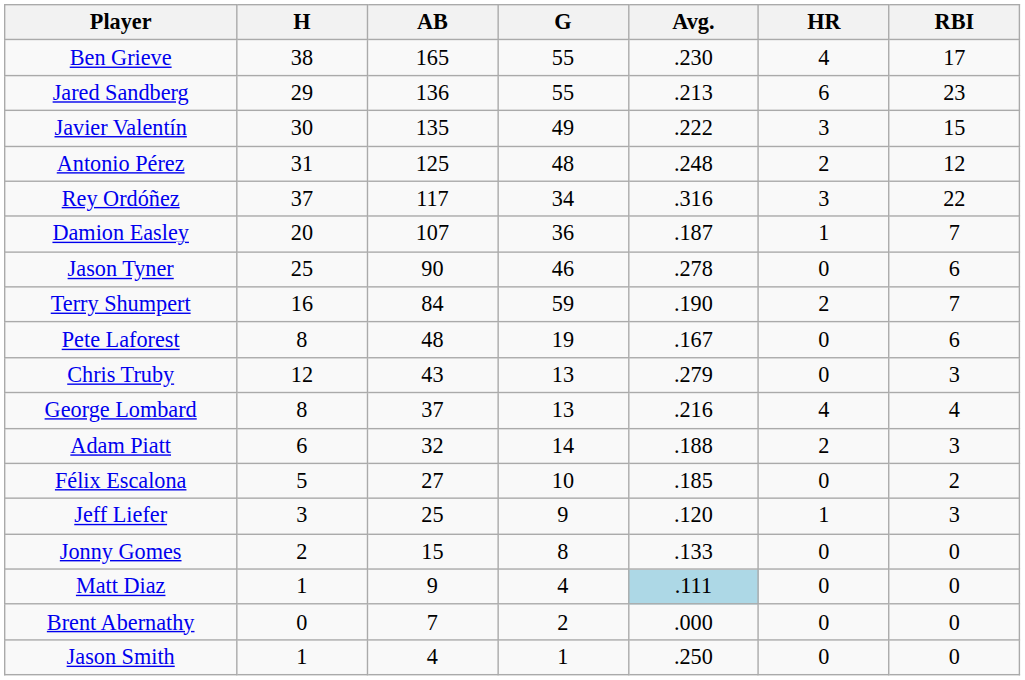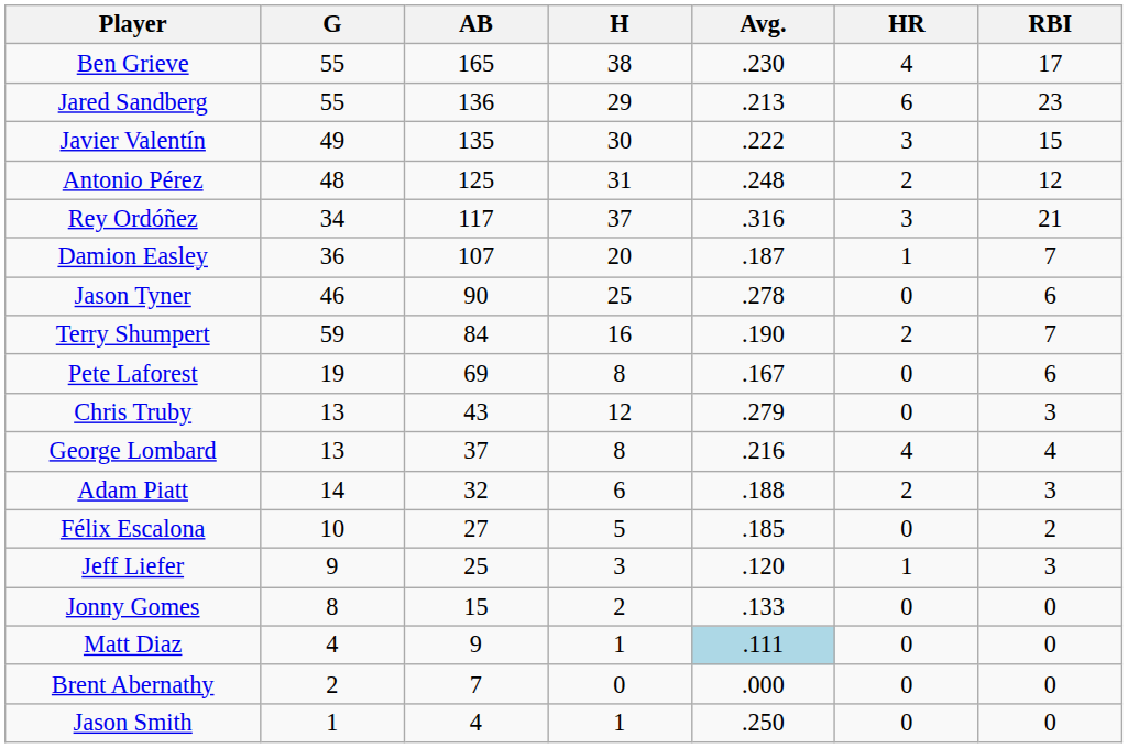 <table class="wikitable sortable">
 <tr>
 <th bgcolor="#DDDDFF" width="16%">Player</th>
+<th bgcolor="#DDDDFF" width="9%">G</th>
+<th bgcolor="#DDDDFF" width="9%">AB</th>
 <th bgcolor="#DDDDFF" width="9%">H</th>
-<th bgcolor="#DDDDFF" width="9%">AB</th>
-<th bgcolor="#DDDDFF" width="9%">G</th>
 <th bgcolor="#DDDDFF" width="9%">Avg.</th>
 <th bgcolor="#DDDDFF" width="9%">HR</th>
 <th bgcolor="#DDDDFF" width="9%">RBI</th>
 </tr>
 <tr align="center">
 <td><a href='#'>Ben Grieve</a></td>
+<td>55</td>
+<td>165</td>
 <td>38</td>
-<td>165</td>
-<td>55</td>
 <td>.230</td>
 <td>4</td>
 <td>17</td>
 </tr>
 <tr align=center>
 <td><a href='#'>Jared Sandberg</a></td>
+<td>55</td>
+<td>136</td>
 <td>29</td>
-<td>136</td>
-<td>55</td>
 <td>.213</td>
 <td>6</td>
 <td>23</td>
 </tr>
 <tr align=center>
 <td><a href='#'>Javier Valentín</a></td>
+<td>49</td>
+<td>135</td>
 <td>30</td>
-<td>135</td>
-<td>49</td>
 <td>.222</td>
 <td>3</td>
 <td>15</td>
 </tr>
 <tr align=center>
 <td><a href='#'>Antonio Pérez</a></td>
+<td>48</td>
+<td>125</td>
 <td>31</td>
-<td>125</td>
-<td>48</td>
 <td>.248</td>
 <td>2</td>
 <td>12</td>
 </tr>
 <tr align=center>
 <td><a href='#'>Rey Ordóñez</a></td>
+<td>34</td>
+<td>117</td>
 <td>37</td>
-<td>117</td>
-<td>34</td>
 <td>.316</td>
 <td>3</td>
-<td>22</td>
+<td>21</td>
 </tr>
 <tr align=center>
 <td><a href='#'>Damion Easley</a></td>
+<td>36</td>
+<td>107</td>
 <td>20</td>
-<td>107</td>
-<td>36</td>
 <td>.187</td>
 <td>1</td>
 <td>7</td>
 </tr>
 <tr align=center>
 <td><a href='#'>Jason Tyner</a></td>
+<td>46</td>
+<td>90</td>
 <td>25</td>
-<td>90</td>
-<td>46</td>
 <td>.278</td>
 <td>0</td>
 <td>6</td>
 </tr>
 <tr align=center>
 <td><a href='#'>Terry Shumpert</a></td>
+<td>59</td>
+<td>84</td>
 <td>16</td>
-<td>84</td>
-<td>59</td>
 <td>.190</td>
 <td>2</td>
 <td>7</td>
 </tr>
 <tr align=center>
 <td><a href='#'>Pete Laforest</a></td>
+<td>19</td>
+<td>69</td>
 <td>8</td>
-<td>48</td>
-<td>19</td>
 <td>.167</td>
 <td>0</td>
 <td>6</td>
 </tr>
 <tr align=center>
 <td><a href='#'>Chris Truby</a></td>
+<td>13</td>
+<td>43</td>
 <td>12</td>
-<td>43</td>
-<td>13</td>
 <td>.279</td>
 <td>0</td>
 <td>3</td>
 </tr>
 <tr align=center>
 <td><a href='#'>George Lombard</a></td>
+<td>13</td>
+<td>37</td>
 <td>8</td>
-<td>37</td>
-<td>13</td>
 <td>.216</td>
 <td>4</td>
 <td>4</td>
 </tr>
 <tr align=center>
 <td><a href='#'>Adam Piatt</a></td>
+<td>14</td>
+<td>32</td>
 <td>6</td>
-<td>32</td>
-<td>14</td>
 <td>.188</td>
 <td>2</td>
 <td>3</td>
 </tr>
 <tr align=center>
 <td><a href='#'>Félix Escalona</a></td>
+<td>10</td>
+<td>27</td>
 <td>5</td>
-<td>27</td>
-<td>10</td>
 <td>.185</td>
 <td>0</td>
 <td>2</td>
 </tr>
 <tr align=center>
 <td><a href='#'>Jeff Liefer</a></td>
+<td>9</td>
+<td>25</td>
 <td>3</td>
-<td>25</td>
-<td>9</td>
 <td>.120</td>
 <td>1</td>
 <td>3</td>
 </tr>
 <tr align=center>
 <td><a href='#'>Jonny Gomes</a></td>
+<td>8</td>
+<td>15</td>
 <td>2</td>
-<td>15</td>
-<td>8</td>
 <td>.133</td>
 <td>0</td>
 <td>0</td>
 </tr>
 <tr align=center>
 <td><a href='#'>Matt Diaz</a></td>
+<td>4</td>
+<td>9</td>
 <td>1</td>
-<td>9</td>
-<td>4</td>
 <td style="background: lightblue;">.111</td>
 <td>0</td>
 <td>0</td>
 </tr>
 <tr align=center>
 <td><a href='#'>Brent Abernathy</a></td>
+<td>2</td>
+<td>7</td>
 <td>0</td>
-<td>7</td>
-<td>2</td>
 <td>.000</td>
 <td>0</td>
 <td>0</td>
 </tr>
 <tr align=center>
 <td><a href='#'>Jason Smith</a></td>
 <td>1</td>
 <td>4</td>
 <td>1</td>
 <td>.250</td>
 <td>0</td>
 <td>0</td>
 </tr>
 </table>
